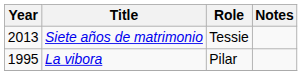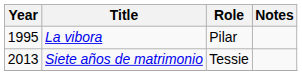 <table class="wikitable sortable">
 <tr>
 <th scope="col">Year</th>
 <th scope="col">Title</th>
 <th scope="col">Role</th>
 <th scope="col" class="unsortable">Notes</th>
 </tr>
 <tr>
+<td>1995</td>
+<td><em><a href='#'>La vibora</a></em></td>
+<td>Pilar</td>
+<td></td>
+</tr>
+<tr>
 <td>2013</td>
 <td><em><a href='#'>Siete años de matrimonio</a></em></td>
 <td>Tessie</td>
 <td></td>
 </tr>
 <tr>
-<td>1995</td>
-<td><em><a href='#'>La vibora</a></em></td>
-<td>Pilar</td>
-<td></td>
-</tr>
-<tr>
 </tr>
 </table>
